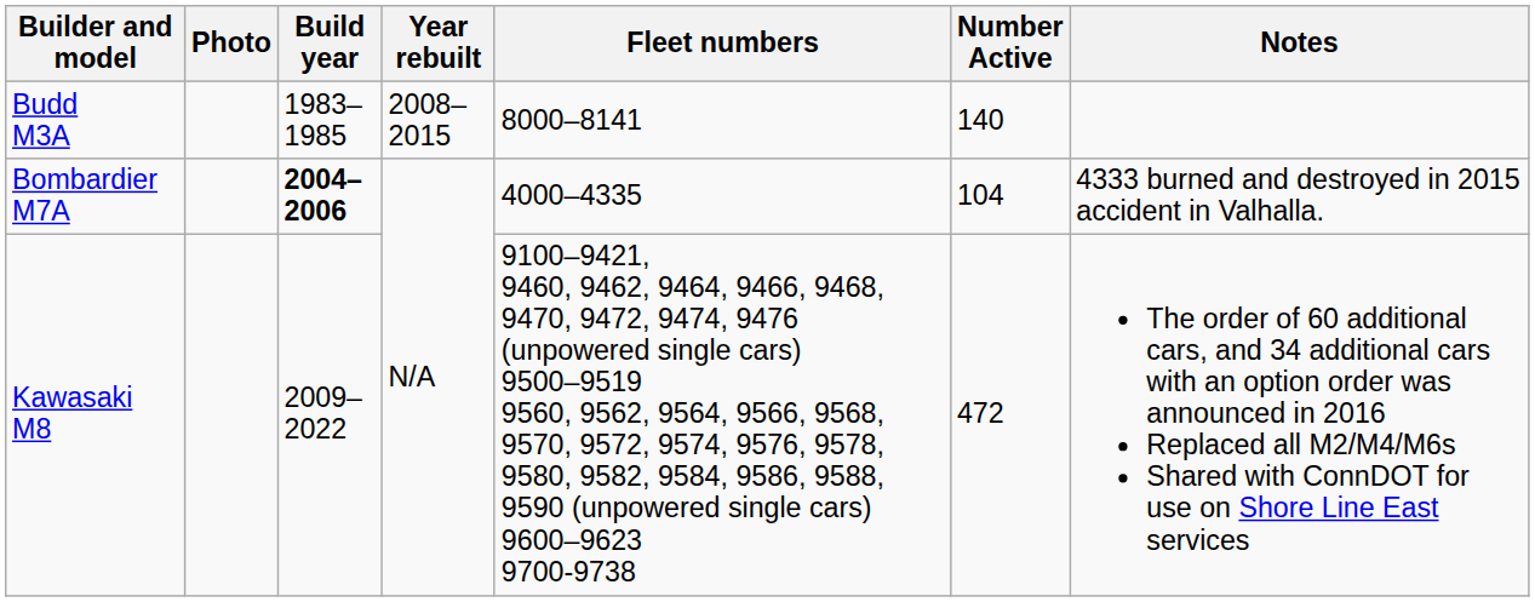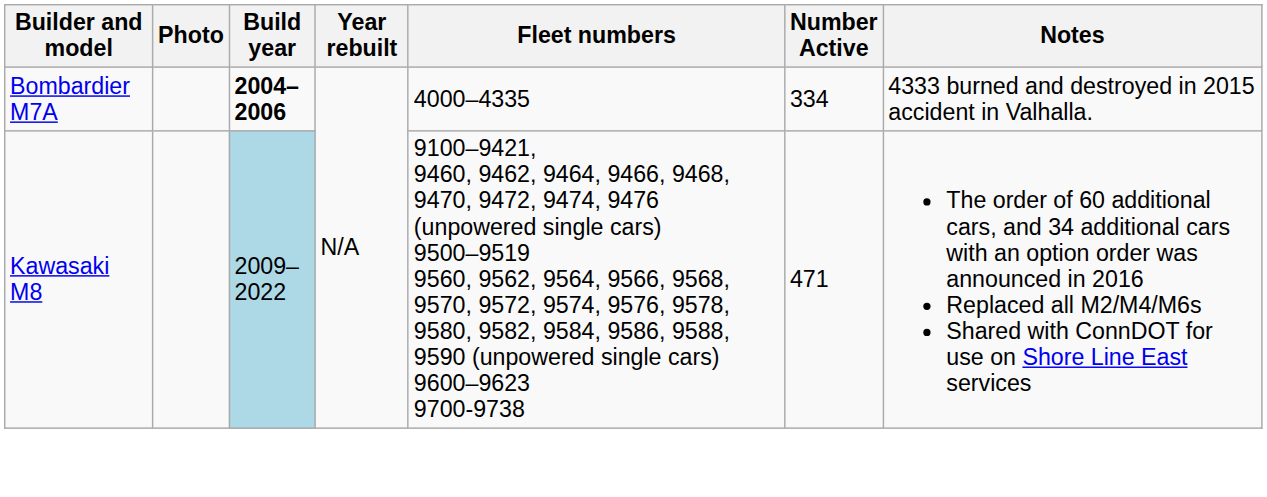 <table class="wikitable sortable" |>
 <tr>
 <th>Builder and model</th>
 <th>Photo</th>
 <th>Build<br>year</th>
 <th>Year rebuilt</th>
 <th>Fleet numbers</th>
 <th>Number<br>Active</th>
 <th>Notes</th>
 </tr>
 <tr>
-<td><a href='#'>Budd</a><br><a href='#'>M3A</a></td>
-<td></td>
-<td>1983–1985</td>
-<td>2008–2015</td>
-<td>8000–8141</td>
-<td>140</td>
-<td></td>
-</tr>
-<tr>
 <td><a href='#'>Bombardier</a><br><a href='#'>M7A</a></td>
 <td></td>
 <td><strong>2004–2006</strong></td>
 <td rowspan="2">N/A</td>
 <td>4000–4335</td>
-<td>104</td>
+<td>334</td>
 <td>4333 burned and destroyed in 2015 accident in Valhalla.</td>
 </tr>
 <tr>
 <td><a href='#'>Kawasaki</a><br><a href='#'>M8</a></td>
 <td></td>
-<td>2009–2022</td>
+<td style="background: lightblue;">2009–2022</td>
 <td>9100–9421,<br>9460, 9462, 9464, 9466, 9468, 9470, 9472, 9474, 9476 (unpowered single cars)<br>9500–9519<br>9560, 9562, 9564, 9566, 9568, 9570, 9572, 9574, 9576, 9578, 9580, 9582, 9584, 9586, 9588, 9590 (unpowered single cars)<br>9600–9623<br>9700-9738</td>
-<td>472</td>
+<td>471</td>
 <td><br><ul><li>The order of 60 additional cars, and 34 additional cars with an option order was announced in 2016</li><li>Replaced all M2/M4/M6s</li><li>Shared with ConnDOT for use on <a href='#'>Shore Line East</a> services</li></ul></td>
 </tr>
 </table>
